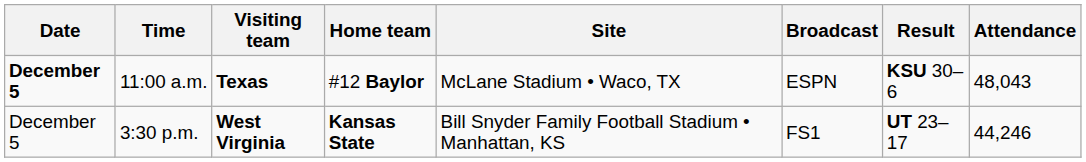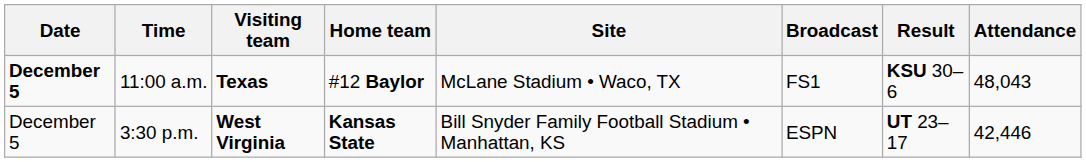 <table class="wikitable" style="font-size:95%;">
 <tr>
 <th>Date</th>
 <th>Time</th>
 <th>Visiting team</th>
 <th>Home team</th>
 <th>Site</th>
 <th>Broadcast</th>
 <th>Result</th>
 <th>Attendance</th>
 </tr>
 <tr bgcolor=>
 <td><strong>December 5</strong></td>
 <td>11:00 a.m.</td>
 <td><strong>Texas</strong></td>
 <td>#12 <strong>Baylor</strong></td>
 <td>McLane Stadium • Waco, TX</td>
-<td>ESPN</td>
+<td>FS1</td>
 <td><strong>KSU</strong> 30–6</td>
 <td>48,043</td>
 </tr>
 <tr bgcolor=>
 <td>December 5</td>
 <td>3:30 p.m.</td>
 <td><strong>West Virginia</strong></td>
 <td><strong>Kansas State</strong></td>
 <td>Bill Snyder Family Football Stadium • Manhattan, KS</td>
-<td>FS1</td>
+<td>ESPN</td>
 <td><strong>UT</strong> 23–17</td>
-<td>44,246</td>
+<td>42,446</td>
 </tr>
 </table>
